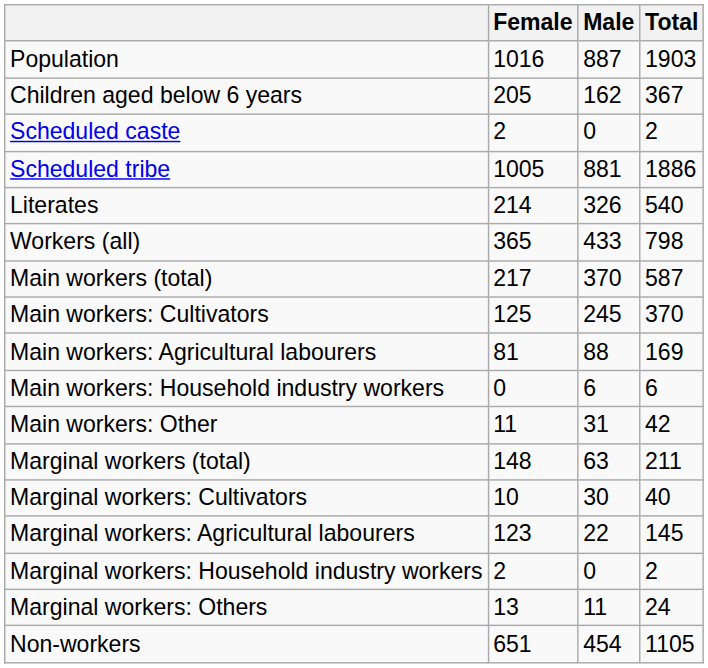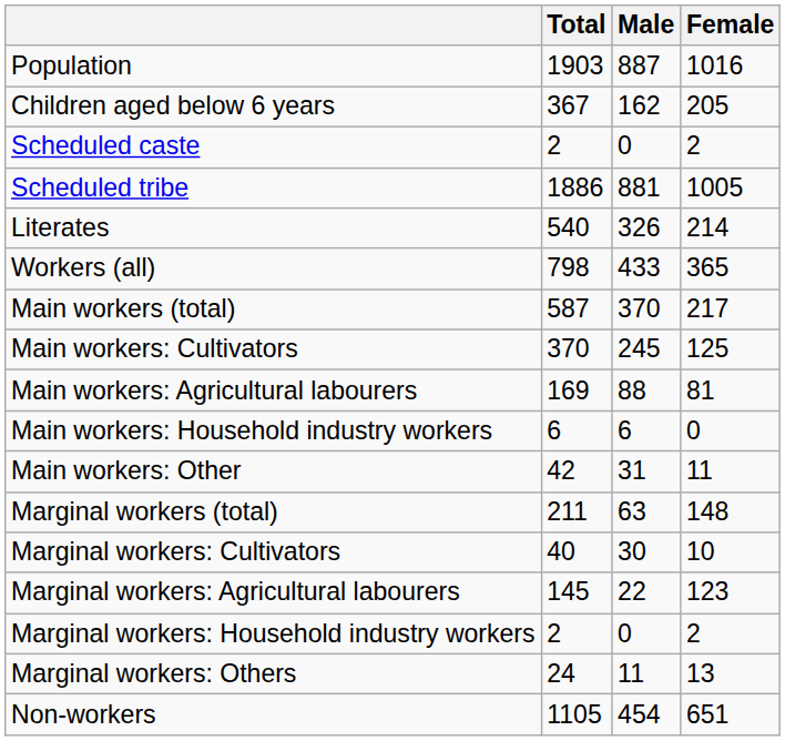 <table class="wikitable sortable">
 <tr>
 <th></th>
+<th>Total</th>
+<th>Male</th>
 <th>Female</th>
-<th>Male</th>
-<th>Total</th>
 </tr>
 <tr>
 <td>Population</td>
+<td>1903</td>
+<td>887</td>
 <td>1016</td>
-<td>887</td>
-<td>1903</td>
 </tr>
 <tr>
 <td>Children aged below 6 years</td>
+<td>367</td>
+<td>162</td>
 <td>205</td>
-<td>162</td>
-<td>367</td>
 </tr>
 <tr>
 <td><a href='#'>Scheduled caste</a></td>
 <td>2</td>
 <td>0</td>
 <td>2</td>
 </tr>
 <tr>
 <td><a href='#'>Scheduled tribe</a></td>
+<td>1886</td>
+<td>881</td>
 <td>1005</td>
-<td>881</td>
-<td>1886</td>
 </tr>
 <tr>
 <td>Literates</td>
+<td>540</td>
+<td>326</td>
 <td>214</td>
-<td>326</td>
-<td>540</td>
 </tr>
 <tr>
 <td>Workers (all)</td>
+<td>798</td>
+<td>433</td>
 <td>365</td>
-<td>433</td>
-<td>798</td>
 </tr>
 <tr>
 <td>Main workers (total)</td>
+<td>587</td>
+<td>370</td>
 <td>217</td>
-<td>370</td>
-<td>587</td>
 </tr>
 <tr>
 <td>Main workers: Cultivators</td>
+<td>370</td>
+<td>245</td>
 <td>125</td>
-<td>245</td>
-<td>370</td>
 </tr>
 <tr>
 <td>Main workers: Agricultural labourers</td>
+<td>169</td>
+<td>88</td>
 <td>81</td>
-<td>88</td>
-<td>169</td>
 </tr>
 <tr>
 <td>Main workers: Household industry workers</td>
-<td>0</td>
 <td>6</td>
 <td>6</td>
+<td>0</td>
 </tr>
 <tr>
 <td>Main workers: Other</td>
+<td>42</td>
+<td>31</td>
 <td>11</td>
-<td>31</td>
-<td>42</td>
 </tr>
 <tr>
 <td>Marginal workers (total)</td>
+<td>211</td>
+<td>63</td>
 <td>148</td>
-<td>63</td>
-<td>211</td>
 </tr>
 <tr>
 <td>Marginal workers: Cultivators</td>
+<td>40</td>
+<td>30</td>
 <td>10</td>
-<td>30</td>
-<td>40</td>
 </tr>
 <tr>
 <td>Marginal workers: Agricultural labourers</td>
+<td>145</td>
+<td>22</td>
 <td>123</td>
-<td>22</td>
-<td>145</td>
 </tr>
 <tr>
 <td>Marginal workers: Household industry workers</td>
 <td>2</td>
 <td>0</td>
 <td>2</td>
 </tr>
 <tr>
 <td>Marginal workers: Others</td>
+<td>24</td>
+<td>11</td>
 <td>13</td>
-<td>11</td>
-<td>24</td>
 </tr>
 <tr>
 <td>Non-workers</td>
+<td>1105</td>
+<td>454</td>
 <td>651</td>
-<td>454</td>
-<td>1105</td>
 </tr>
 </table>
